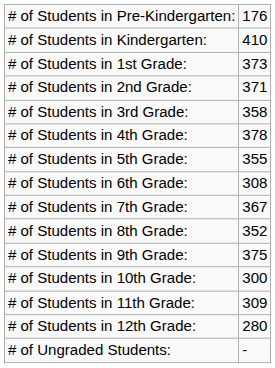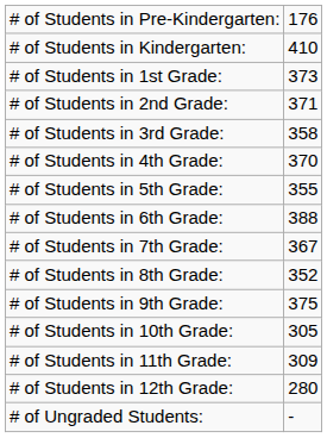 <table class="wikitable">
 <tr>
 <td># of Students in Pre-Kindergarten:</td>
 <td>176</td>
 </tr>
 <tr>
 <td># of Students in Kindergarten:</td>
 <td>410</td>
 </tr>
 <tr>
 <td># of Students in 1st Grade:</td>
 <td>373</td>
 </tr>
 <tr>
 <td># of Students in 2nd Grade:</td>
 <td>371</td>
 </tr>
 <tr>
 <td># of Students in 3rd Grade:</td>
 <td>358</td>
 </tr>
 <tr>
 <td># of Students in 4th Grade:</td>
-<td>378</td>
+<td>370</td>
 </tr>
 <tr>
 <td># of Students in 5th Grade:</td>
 <td>355</td>
 </tr>
 <tr>
 <td># of Students in 6th Grade:</td>
-<td>308</td>
+<td>388</td>
 </tr>
 <tr>
 <td># of Students in 7th Grade:</td>
 <td>367</td>
 </tr>
 <tr>
 <td># of Students in 8th Grade:</td>
 <td>352</td>
 </tr>
 <tr>
 <td># of Students in 9th Grade:</td>
 <td>375</td>
 </tr>
 <tr>
 <td># of Students in 10th Grade:</td>
-<td>300</td>
+<td>305</td>
 </tr>
 <tr>
 <td># of Students in 11th Grade:</td>
 <td>309</td>
 </tr>
 <tr>
 <td># of Students in 12th Grade:</td>
 <td>280</td>
 </tr>
 <tr>
 <td># of Ungraded Students:</td>
 <td>-</td>
 </tr>
 </table>
